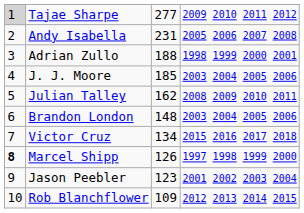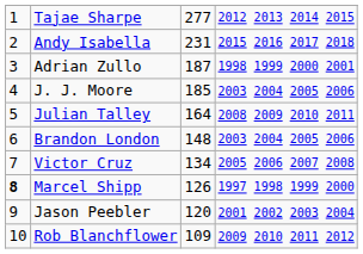 <table class="wikitable">
 <tr>
 </tr>
 <tr>
-<td style="background: lightgrey;">1</td>
+<td>1</td>
 <td><a href='#'>Tajae Sharpe</a></td>
 <td>277</td>
-<td style="font-size:80%;"><a href='#'>2009</a> <a href='#'>2010</a> <a href='#'>2011</a> <a href='#'>2012</a></td>
+<td style="font-size:80%;"><a href='#'>2012</a> <a href='#'>2013</a> <a href='#'>2014</a> <a href='#'>2015</a></td>
 </tr>
 <tr>
 <td>2</td>
 <td><a href='#'>Andy Isabella</a></td>
 <td>231</td>
-<td style="font-size:80%;"><a href='#'>2005</a> <a href='#'>2006</a> <a href='#'>2007</a> <a href='#'>2008</a></td>
+<td style="font-size:80%;"><a href='#'>2015</a> <a href='#'>2016</a> <a href='#'>2017</a> <a href='#'>2018</a></td>
 </tr>
 <tr>
 <td>3</td>
 <td>Adrian Zullo</td>
-<td>188</td>
+<td>187</td>
 <td style="font-size:80%;"><a href='#'>1998</a> <a href='#'>1999</a> <a href='#'>2000</a> <a href='#'>2001</a></td>
 </tr>
 <tr>
 <td>4</td>
 <td>J. J. Moore</td>
 <td>185</td>
 <td style="font-size:80%;"><a href='#'>2003</a> <a href='#'>2004</a> <a href='#'>2005</a> <a href='#'>2006</a></td>
 </tr>
 <tr>
 <td>5</td>
 <td><a href='#'>Julian Talley</a></td>
-<td>162</td>
+<td>164</td>
 <td style="font-size:80%;"><a href='#'>2008</a> <a href='#'>2009</a> <a href='#'>2010</a> <a href='#'>2011</a></td>
 </tr>
 <tr>
 <td>6</td>
 <td><a href='#'>Brandon London</a></td>
 <td>148</td>
 <td style="font-size:80%;"><a href='#'>2003</a> <a href='#'>2004</a> <a href='#'>2005</a> <a href='#'>2006</a></td>
 </tr>
 <tr>
 <td>7</td>
 <td><a href='#'>Victor Cruz</a></td>
 <td>134</td>
-<td style="font-size:80%;"><a href='#'>2015</a> <a href='#'>2016</a> <a href='#'>2017</a> <a href='#'>2018</a></td>
+<td style="font-size:80%;"><a href='#'>2005</a> <a href='#'>2006</a> <a href='#'>2007</a> <a href='#'>2008</a></td>
 </tr>
 <tr>
 <td><strong>8</strong></td>
 <td><a href='#'>Marcel Shipp</a></td>
 <td>126</td>
 <td style="font-size:80%;"><a href='#'>1997</a> <a href='#'>1998</a> <a href='#'>1999</a> <a href='#'>2000</a></td>
 </tr>
 <tr>
 <td>9</td>
 <td>Jason Peebler</td>
-<td>123</td>
+<td>120</td>
 <td style="font-size:80%;"><a href='#'>2001</a> <a href='#'>2002</a> <a href='#'>2003</a> <a href='#'>2004</a></td>
 </tr>
 <tr>
 <td>10</td>
 <td><a href='#'>Rob Blanchflower</a></td>
 <td>109</td>
-<td style="font-size:80%;"><a href='#'>2012</a> <a href='#'>2013</a> <a href='#'>2014</a> <a href='#'>2015</a></td>
+<td style="font-size:80%;"><a href='#'>2009</a> <a href='#'>2010</a> <a href='#'>2011</a> <a href='#'>2012</a></td>
 </tr>
 </table>
